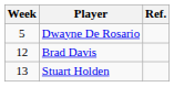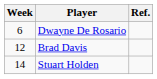 <table class="wikitable">
 <tr>
 <th>Week</th>
 <th>Player</th>
 <th>Ref.</th>
 </tr>
 <tr>
-<td align=center>5</td>
+<td align=center>6</td>
 <td> <a href='#'>Dwayne De Rosario</a></td>
 <td></td>
 </tr>
 <tr>
 <td align=center>12</td>
 <td> <a href='#'>Brad Davis</a></td>
 <td></td>
 </tr>
 <tr>
-<td align=center>13</td>
+<td align=center>14</td>
 <td> <a href='#'>Stuart Holden</a></td>
 <td></td>
 </tr>
 </table>
